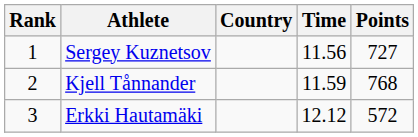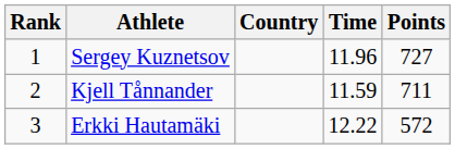 <table class="wikitable sortable" style="text-align:center">
 <tr>
 <th>Rank</th>
 <th>Athlete</th>
 <th>Country</th>
 <th>Time</th>
 <th>Points</th>
 </tr>
 <tr>
 <td>1</td>
 <td align=left><a href='#'>Sergey Kuznetsov</a></td>
 <td align=left></td>
-<td>11.56</td>
+<td>11.96</td>
 <td>727</td>
 </tr>
 <tr>
 <td>2</td>
 <td align=left><a href='#'>Kjell Tånnander</a></td>
 <td align=left></td>
 <td>11.59</td>
-<td>768</td>
+<td>711</td>
 </tr>
 <tr>
 <td>3</td>
 <td align=left><a href='#'>Erkki Hautamäki</a></td>
 <td align=left></td>
-<td>12.12</td>
+<td>12.22</td>
 <td>572</td>
 </tr>
 </table>
